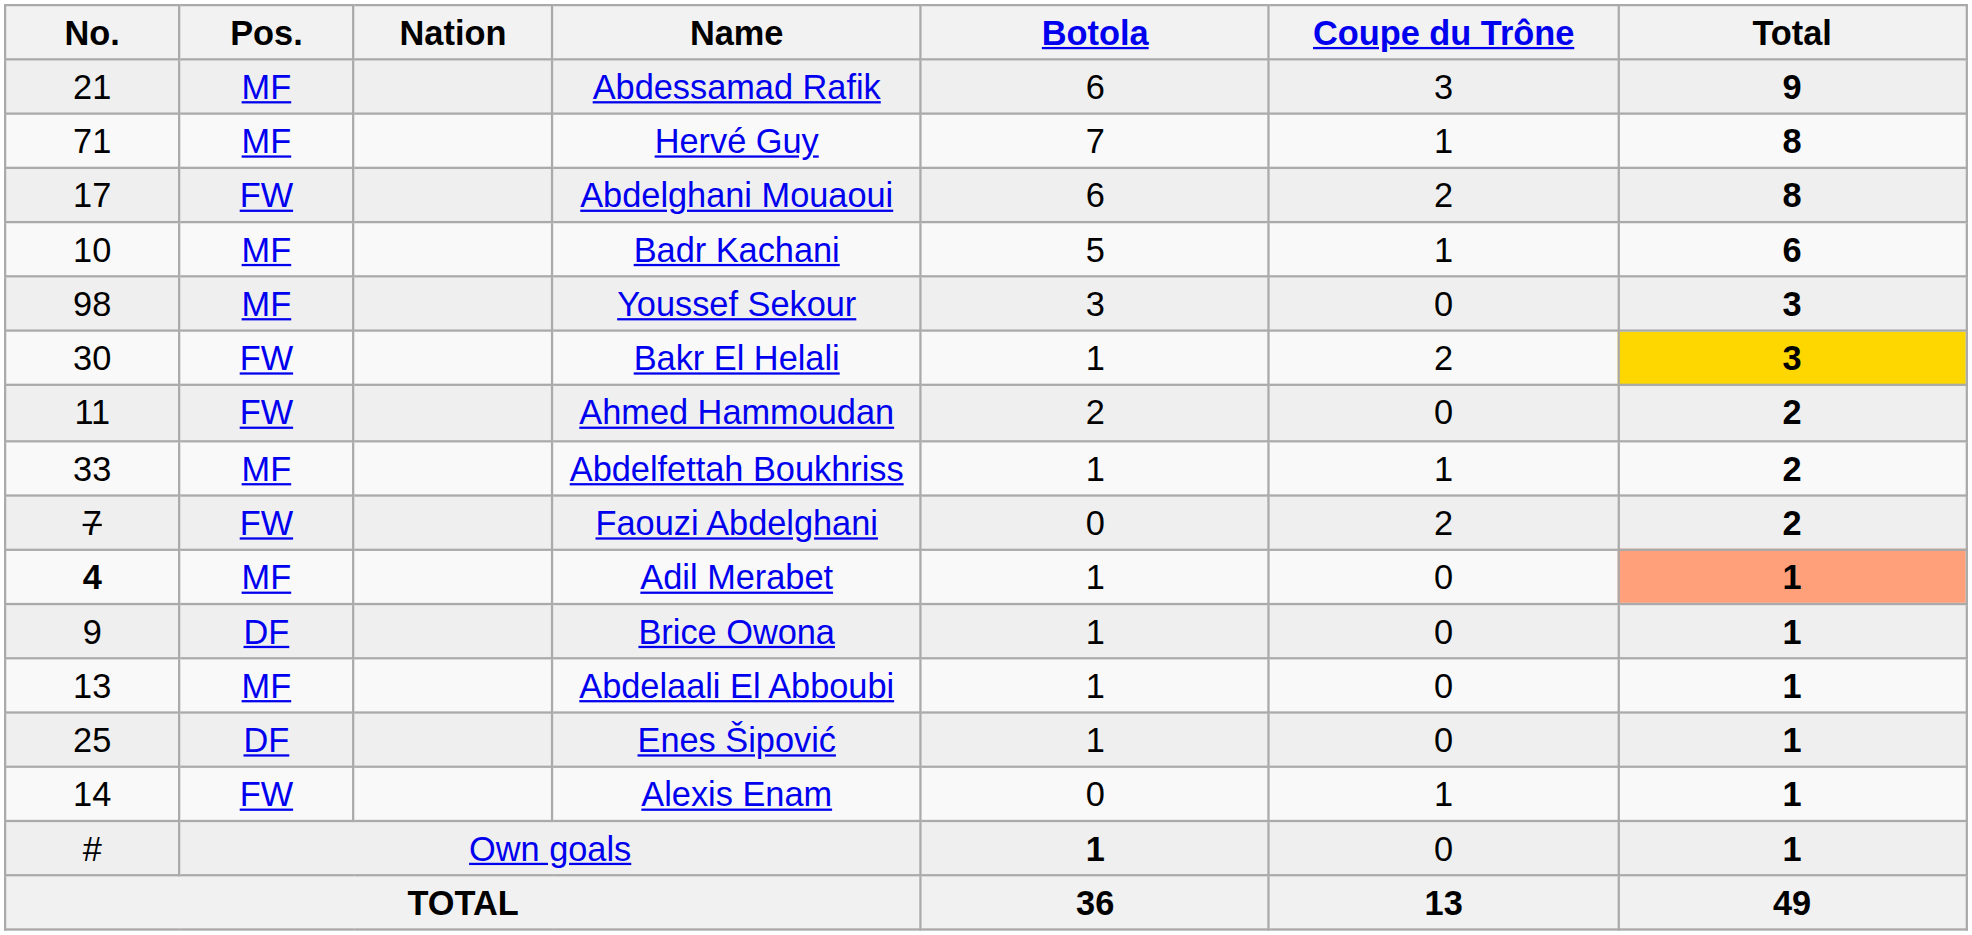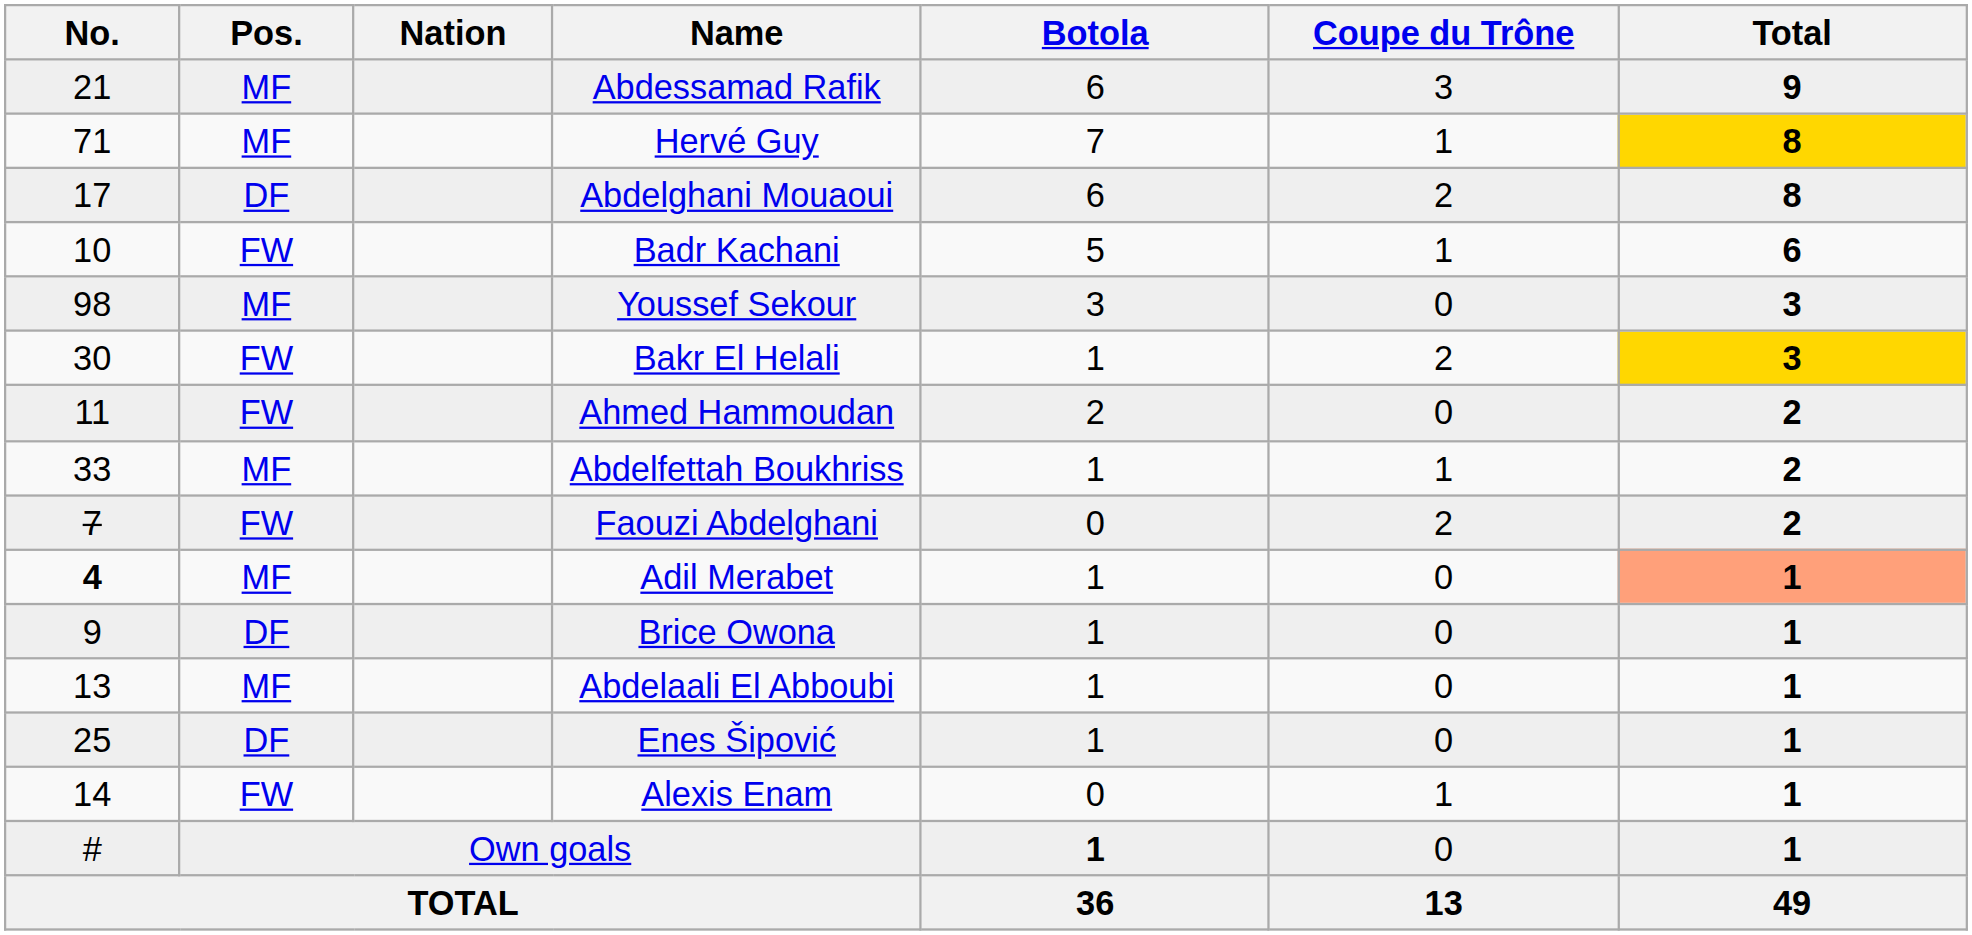 <table class="wikitable sortable" style="font-size: 95%; text-align: center">
 <tr>
 <th width="5%"><strong>No.</strong></th>
 <th width="5%"><strong>Pos.</strong></th>
 <th width="5%"><strong>Nation</strong></th>
 <th width="10%"><strong>Name</strong></th>
 <th width="10%"><a href='#'>Botola</a></th>
 <th width="10%"><a href='#'>Coupe du Trône</a></th>
 <th width="10%">Total</th>
 </tr>
 <tr bgcolor="#EFEFEF">
 <td>21</td>
 <td><a href='#'>MF</a></td>
 <td></td>
 <td><a href='#'>Abdessamad Rafik</a></td>
 <td>6 </td>
 <td>3 </td>
 <td><strong>9</strong> </td>
 </tr>
 <tr>
 <td>71</td>
 <td><a href='#'>MF</a></td>
 <td></td>
 <td><a href='#'>Hervé Guy</a></td>
 <td>7 </td>
 <td>1 </td>
-<td><strong>8</strong> </td>
+<td style="background: gold;"><strong>8</strong> </td>
 </tr>
 <tr bgcolor="#EFEFEF">
 <td>17</td>
-<td><a href='#'>FW</a></td>
+<td><a href='#'>DF</a></td>
 <td></td>
 <td><a href='#'>Abdelghani Mouaoui</a></td>
 <td>6 </td>
 <td>2 </td>
 <td><strong>8</strong> </td>
 </tr>
 <tr>
 <td>10</td>
-<td><a href='#'>MF</a></td>
+<td><a href='#'>FW</a></td>
 <td></td>
 <td><a href='#'>Badr Kachani</a></td>
 <td>5 </td>
 <td>1 </td>
 <td><strong>6</strong> </td>
 </tr>
 <tr bgcolor="#EFEFEF">
 <td>98</td>
 <td><a href='#'>MF</a></td>
 <td></td>
 <td><a href='#'>Youssef Sekour</a></td>
 <td>3 </td>
 <td>0 </td>
 <td><strong>3</strong> </td>
 </tr>
 <tr>
 <td>30</td>
 <td><a href='#'>FW</a></td>
 <td></td>
 <td><a href='#'>Bakr El Helali</a></td>
 <td>1 </td>
 <td>2 </td>
 <td style="background: gold;"><strong>3</strong> </td>
 </tr>
 <tr bgcolor="#EFEFEF">
 <td>11</td>
 <td><a href='#'>FW</a></td>
 <td></td>
 <td><a href='#'>Ahmed Hammoudan</a></td>
 <td>2 </td>
 <td>0 </td>
 <td><strong>2</strong> </td>
 </tr>
 <tr>
 <td>33</td>
 <td><a href='#'>MF</a></td>
 <td></td>
 <td><a href='#'>Abdelfettah Boukhriss</a></td>
 <td>1 </td>
 <td>1 </td>
 <td><strong>2</strong> </td>
 </tr>
 <tr bgcolor="#EFEFEF">
 <td><s>7</s></td>
 <td><a href='#'>FW</a></td>
 <td></td>
 <td><a href='#'>Faouzi Abdelghani</a></td>
 <td>0 </td>
 <td>2 </td>
 <td><strong>2</strong> </td>
 </tr>
 <tr>
 <td><strong>4</strong></td>
 <td><a href='#'>MF</a></td>
 <td></td>
 <td><a href='#'>Adil Merabet</a></td>
 <td>1 </td>
 <td>0 </td>
 <td style="background: lightsalmon;"><strong>1</strong> </td>
 </tr>
 <tr bgcolor="#EFEFEF">
 <td>9</td>
 <td><a href='#'>DF</a></td>
 <td></td>
 <td><a href='#'>Brice Owona</a></td>
 <td>1 </td>
 <td>0 </td>
 <td><strong>1</strong> </td>
 </tr>
 <tr>
 <td>13</td>
 <td><a href='#'>MF</a></td>
 <td></td>
 <td><a href='#'>Abdelaali El Abboubi</a></td>
 <td>1 </td>
 <td>0 </td>
 <td><strong>1</strong> </td>
 </tr>
 <tr bgcolor="#EFEFEF">
 <td>25</td>
 <td><a href='#'>DF</a></td>
 <td></td>
 <td><a href='#'>Enes Šipović</a></td>
 <td>1 </td>
 <td>0 </td>
 <td><strong>1</strong> </td>
 </tr>
 <tr>
 <td>14</td>
 <td><a href='#'>FW</a></td>
 <td></td>
 <td><a href='#'>Alexis Enam</a></td>
 <td>0 </td>
 <td>1 </td>
 <td><strong>1</strong> </td>
 </tr>
 <tr bgcolor="#EFEFEF">
 <td>#</td>
 <td colspan=3><a href='#'>Own goals</a></td>
 <td><strong>1 </strong></td>
 <td>0 </td>
 <td><strong>1</strong> </td>
 </tr>
 <tr bgcolor="F1F1F1" >
 <td colspan=4><strong>TOTAL</strong></td>
 <td><strong>36</strong> </td>
 <td><strong>13</strong> </td>
 <td><strong>49</strong> </td>
 </tr>
 </table>
